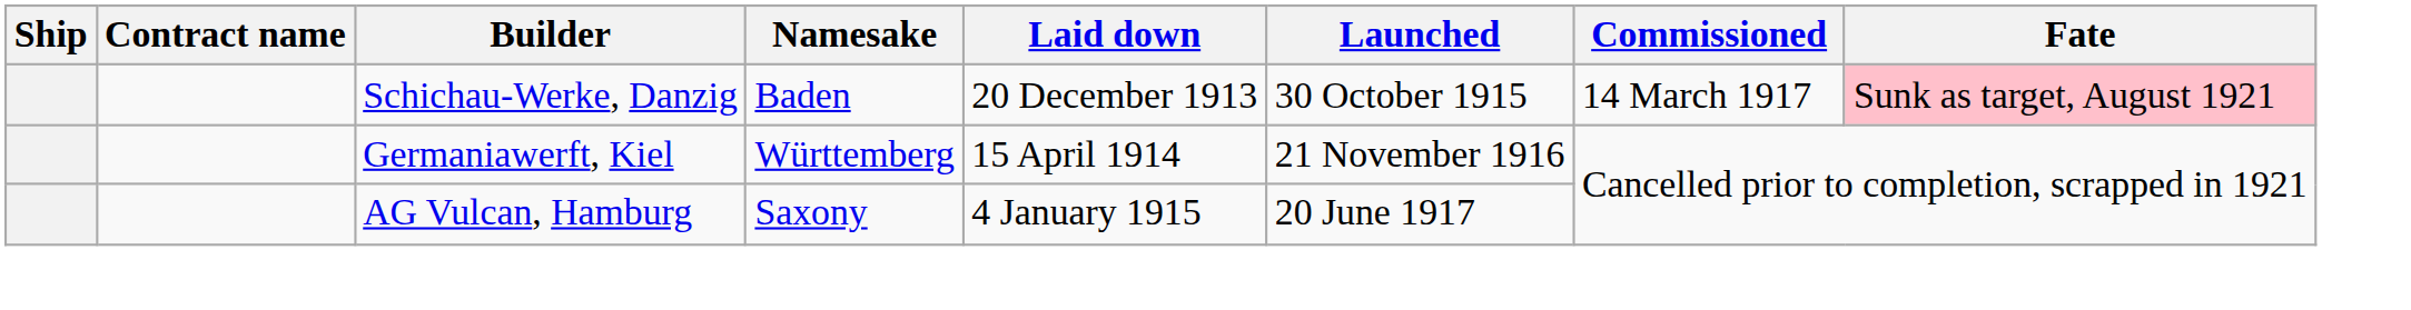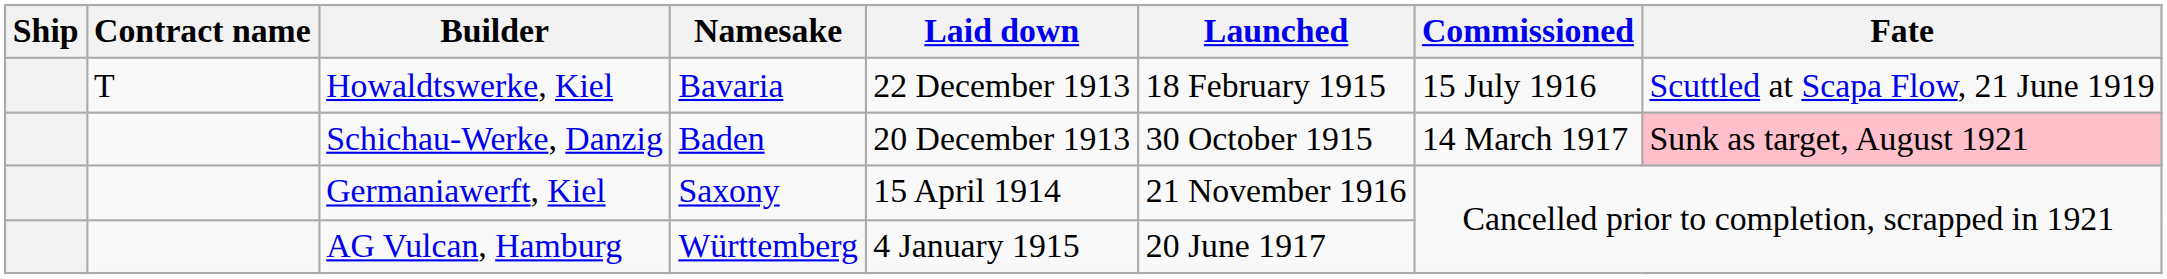 <table class="wikitable plainrowheaders">
 <tr>
 <th scope="col">Ship</th>
 <th scope="col">Contract name</th>
 <th scope="col">Builder</th>
 <th scope="col">Namesake</th>
 <th scope="col"><a href='#'>Laid down</a></th>
 <th scope="col"><a href='#'>Launched</a></th>
 <th scope="col"><a href='#'>Commissioned</a></th>
 <th scope="col">Fate</th>
+</tr>
+<tr>
+<th scope="row"></th>
+<td>T</td>
+<td><a href='#'>Howaldtswerke</a>, <a href='#'>Kiel</a></td>
+<td><a href='#'>Bavaria</a></td>
+<td>22 December 1913</td>
+<td>18 February 1915</td>
+<td>15 July 1916</td>
+<td><a href='#'>Scuttled</a> at <a href='#'>Scapa Flow</a>, 21 June 1919</td>
 </tr>
 <tr>
 <th scope="row"></th>
 <td> </td>
 <td><a href='#'>Schichau-Werke</a>, <a href='#'>Danzig</a></td>
 <td><a href='#'>Baden</a></td>
 <td>20 December 1913</td>
 <td>30 October 1915</td>
 <td>14 March 1917</td>
 <td style="background: pink;">Sunk as target, August 1921</td>
 </tr>
 <tr>
 <th scope="row"></th>
 <td> </td>
 <td><a href='#'>Germaniawerft</a>, <a href='#'>Kiel</a></td>
-<td><a href='#'>Württemberg</a></td>
+<td><a href='#'>Saxony</a></td>
 <td>15 April 1914</td>
 <td>21 November 1916</td>
 <td colspan=2 rowspan=2 align=center>Cancelled prior to completion, scrapped in 1921</td>
 </tr>
 <tr>
 <th scope="row"></th>
 <td> </td>
 <td><a href='#'>AG Vulcan</a>, <a href='#'>Hamburg</a></td>
-<td><a href='#'>Saxony</a></td>
+<td><a href='#'>Württemberg</a></td>
 <td>4 January 1915</td>
 <td>20 June 1917</td>
 </tr>
 </table>
